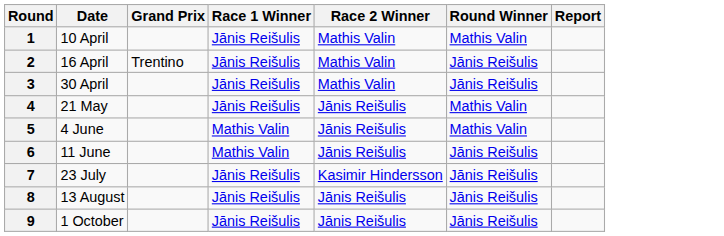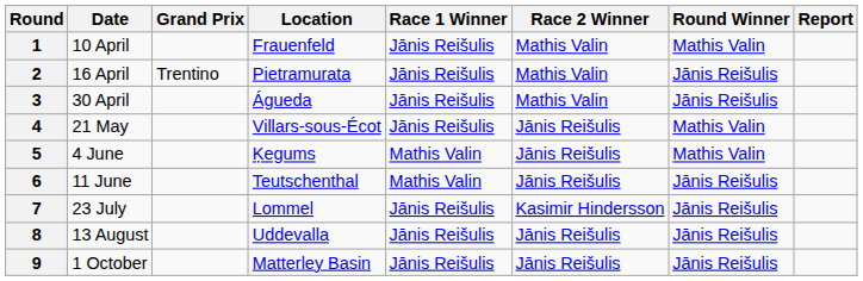 <table class="wikitable" style="font-size: 85%;">
 <tr>
 <th>Round</th>
 <th>Date</th>
 <th>Grand Prix</th>
+<th>Location</th>
 <th>Race 1 Winner</th>
 <th>Race 2 Winner</th>
 <th>Round Winner</th>
 <th>Report</th>
 </tr>
 <tr>
 <th>1</th>
 <td>10 April</td>
 <td></td>
+<td><a href='#'>Frauenfeld</a></td>
 <td> <a href='#'>Jānis Reišulis</a></td>
 <td> <a href='#'>Mathis Valin</a></td>
 <td> <a href='#'>Mathis Valin</a></td>
 <td></td>
 </tr>
 <tr>
 <th>2</th>
 <td>16 April</td>
 <td> Trentino</td>
+<td><a href='#'>Pietramurata</a></td>
 <td> <a href='#'>Jānis Reišulis</a></td>
 <td> <a href='#'>Mathis Valin</a></td>
 <td> <a href='#'>Jānis Reišulis</a></td>
 <td></td>
 </tr>
 <tr>
 <th>3</th>
 <td>30 April</td>
 <td></td>
+<td><a href='#'>Águeda</a></td>
 <td> <a href='#'>Jānis Reišulis</a></td>
 <td> <a href='#'>Mathis Valin</a></td>
 <td> <a href='#'>Jānis Reišulis</a></td>
 <td></td>
 </tr>
 <tr>
 <th>4</th>
 <td>21 May</td>
 <td></td>
+<td><a href='#'>Villars-sous-Écot</a></td>
 <td> <a href='#'>Jānis Reišulis</a></td>
 <td> <a href='#'>Jānis Reišulis</a></td>
 <td> <a href='#'>Mathis Valin</a></td>
 <td></td>
 </tr>
 <tr>
 <th>5</th>
 <td>4 June</td>
 <td></td>
+<td><a href='#'>Ķegums</a></td>
 <td> <a href='#'>Mathis Valin</a></td>
 <td> <a href='#'>Jānis Reišulis</a></td>
 <td> <a href='#'>Mathis Valin</a></td>
 <td></td>
 </tr>
 <tr>
 <th>6</th>
 <td>11 June</td>
 <td></td>
+<td><a href='#'>Teutschenthal</a></td>
 <td> <a href='#'>Mathis Valin</a></td>
 <td> <a href='#'>Jānis Reišulis</a></td>
 <td> <a href='#'>Jānis Reišulis</a></td>
 <td></td>
 </tr>
 <tr>
 <th>7</th>
 <td>23 July</td>
 <td></td>
+<td><a href='#'>Lommel</a></td>
 <td> <a href='#'>Jānis Reišulis</a></td>
 <td> <a href='#'>Kasimir Hindersson</a></td>
 <td> <a href='#'>Jānis Reišulis</a></td>
 <td></td>
 </tr>
 <tr>
 <th>8</th>
 <td>13 August</td>
 <td></td>
+<td><a href='#'>Uddevalla</a></td>
 <td> <a href='#'>Jānis Reišulis</a></td>
 <td> <a href='#'>Jānis Reišulis</a></td>
 <td> <a href='#'>Jānis Reišulis</a></td>
 <td></td>
 </tr>
 <tr>
 <th>9</th>
 <td>1 October</td>
 <td></td>
+<td><a href='#'>Matterley Basin</a></td>
 <td> <a href='#'>Jānis Reišulis</a></td>
 <td> <a href='#'>Jānis Reišulis</a></td>
 <td> <a href='#'>Jānis Reišulis</a></td>
 <td></td>
 </tr>
 </table>
